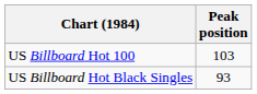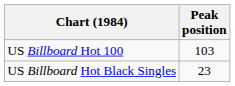 <table class="wikitable">
 <tr>
 <th>Chart (1984)</th>
 <th>Peak<br>position</th>
 </tr>
 <tr>
 <td>US <a href='#'><em>Billboard</em> Hot 100</a></td>
 <td align="center">103</td>
 </tr>
 <tr>
 <td>US <em>Billboard</em> <a href='#'>Hot Black Singles</a></td>
-<td align="center">93</td>
+<td align="center">23</td>
 </tr>
 </table>
